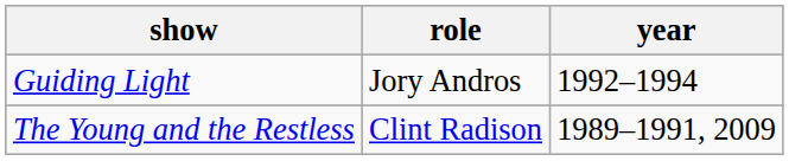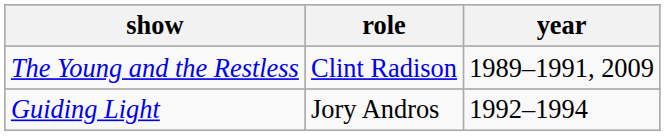 <table class="wikitable">
 <tr>
 <th>show</th>
 <th>role</th>
 <th>year</th>
 </tr>
 <tr>
+<td><em><a href='#'>The Young and the Restless</a></em></td>
+<td><a href='#'>Clint Radison</a></td>
+<td>1989–1991, 2009</td>
+</tr>
+<tr>
 <td><em><a href='#'>Guiding Light</a></em></td>
 <td>Jory Andros</td>
 <td>1992–1994</td>
 </tr>
-<tr>
-<td><em><a href='#'>The Young and the Restless</a></em></td>
-<td><a href='#'>Clint Radison</a></td>
-<td>1989–1991, 2009</td>
-</tr>
 </table>
